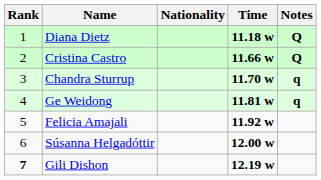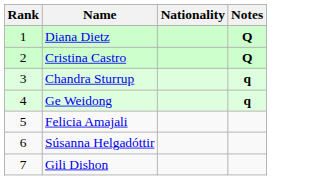 <table class="wikitable sortable" style="text-align:center">
 <tr>
 <th>Rank</th>
 <th>Name</th>
 <th>Nationality</th>
-<th>Time</th>
 <th>Notes</th>
 </tr>
 <tr bgcolor=ccffcc>
 <td>1</td>
 <td align=left><a href='#'>Diana Dietz</a></td>
 <td align=left></td>
-<td><strong>11.18</strong> <strong>w</strong></td>
 <td><strong>Q</strong></td>
 </tr>
 <tr bgcolor=ccffcc>
 <td>2</td>
 <td align=left><a href='#'>Cristina Castro</a></td>
 <td align=left></td>
-<td><strong>11.66</strong> <strong>w</strong></td>
 <td><strong>Q</strong></td>
 </tr>
 <tr bgcolor=ddffdd>
 <td>3</td>
 <td align=left><a href='#'>Chandra Sturrup</a></td>
 <td align=left></td>
-<td><strong>11.70</strong> <strong>w</strong></td>
 <td><strong>q</strong></td>
 </tr>
 <tr bgcolor=ddffdd>
 <td>4</td>
 <td align=left><a href='#'>Ge Weidong</a></td>
 <td align=left></td>
-<td><strong>11.81</strong> <strong>w</strong></td>
 <td><strong>q</strong></td>
 </tr>
 <tr>
 <td>5</td>
 <td align=left><a href='#'>Felicia Amajali</a></td>
 <td align=left></td>
-<td><strong>11.92</strong> <strong>w</strong></td>
 <td></td>
 </tr>
 <tr>
 <td>6</td>
 <td align=left><a href='#'>Súsanna Helgadóttir</a></td>
 <td align=left></td>
-<td><strong>12.00</strong> <strong>w</strong></td>
 <td></td>
 </tr>
 <tr>
-<td><strong>7</strong></td>
+<td>7</td>
 <td align=left><a href='#'>Gili Dishon</a></td>
 <td align=left></td>
-<td><strong>12.19</strong> <strong>w</strong></td>
 <td></td>
 </tr>
 </table>
